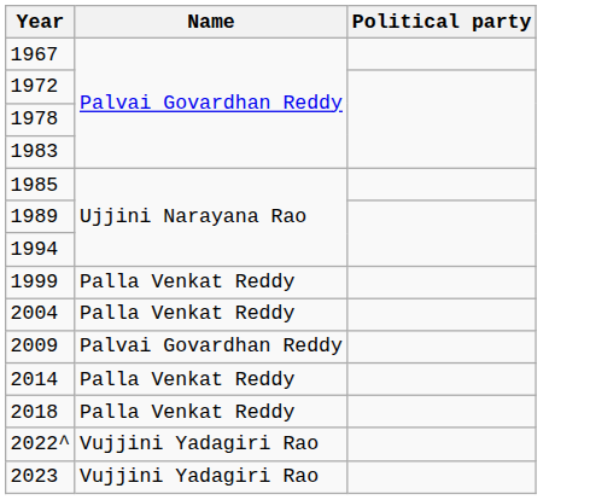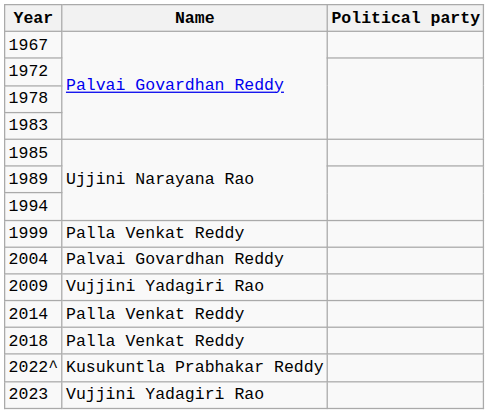 <table class="wikitable sortable">
 <tr>
 <th>Year</th>
 <th>Name</th>
 <th colspan="2">Political party</th>
 </tr>
 <tr>
 <td>1967</td>
 <td rowspan="4"><a href='#'>Palvai Govardhan Reddy</a></td>
 <td></td>
 </tr>
 <tr>
 <td>1972</td>
 </tr>
 <tr>
 <td>1978</td>
 </tr>
 <tr>
 <td>1983</td>
 </tr>
 <tr>
 <td>1985</td>
 <td rowspan="3">Ujjini Narayana Rao</td>
 <td></td>
 </tr>
 <tr>
 <td>1989</td>
 </tr>
 <tr>
 <td>1994</td>
 </tr>
 <tr>
 <td>1999</td>
 <td>Palla Venkat Reddy</td>
 <td></td>
 </tr>
 <tr>
 <td>2004</td>
-<td>Palla Venkat Reddy</td>
+<td>Palvai Govardhan Reddy</td>
 <td></td>
 </tr>
 <tr>
 <td>2009</td>
-<td>Palvai Govardhan Reddy</td>
+<td>Vujjini Yadagiri Rao</td>
 </tr>
 <tr>
 <td>2014</td>
 <td>Palla Venkat Reddy</td>
 <td></td>
 </tr>
 <tr>
 <td>2018</td>
 <td>Palla Venkat Reddy</td>
 <td></td>
 </tr>
 <tr>
 <td>2022^</td>
-<td>Vujjini Yadagiri Rao</td>
+<td>Kusukuntla Prabhakar Reddy</td>
 <td></td>
 </tr>
 <tr>
 <td>2023</td>
 <td>Vujjini Yadagiri Rao</td>
 <td></td>
 </tr>
 </table>
